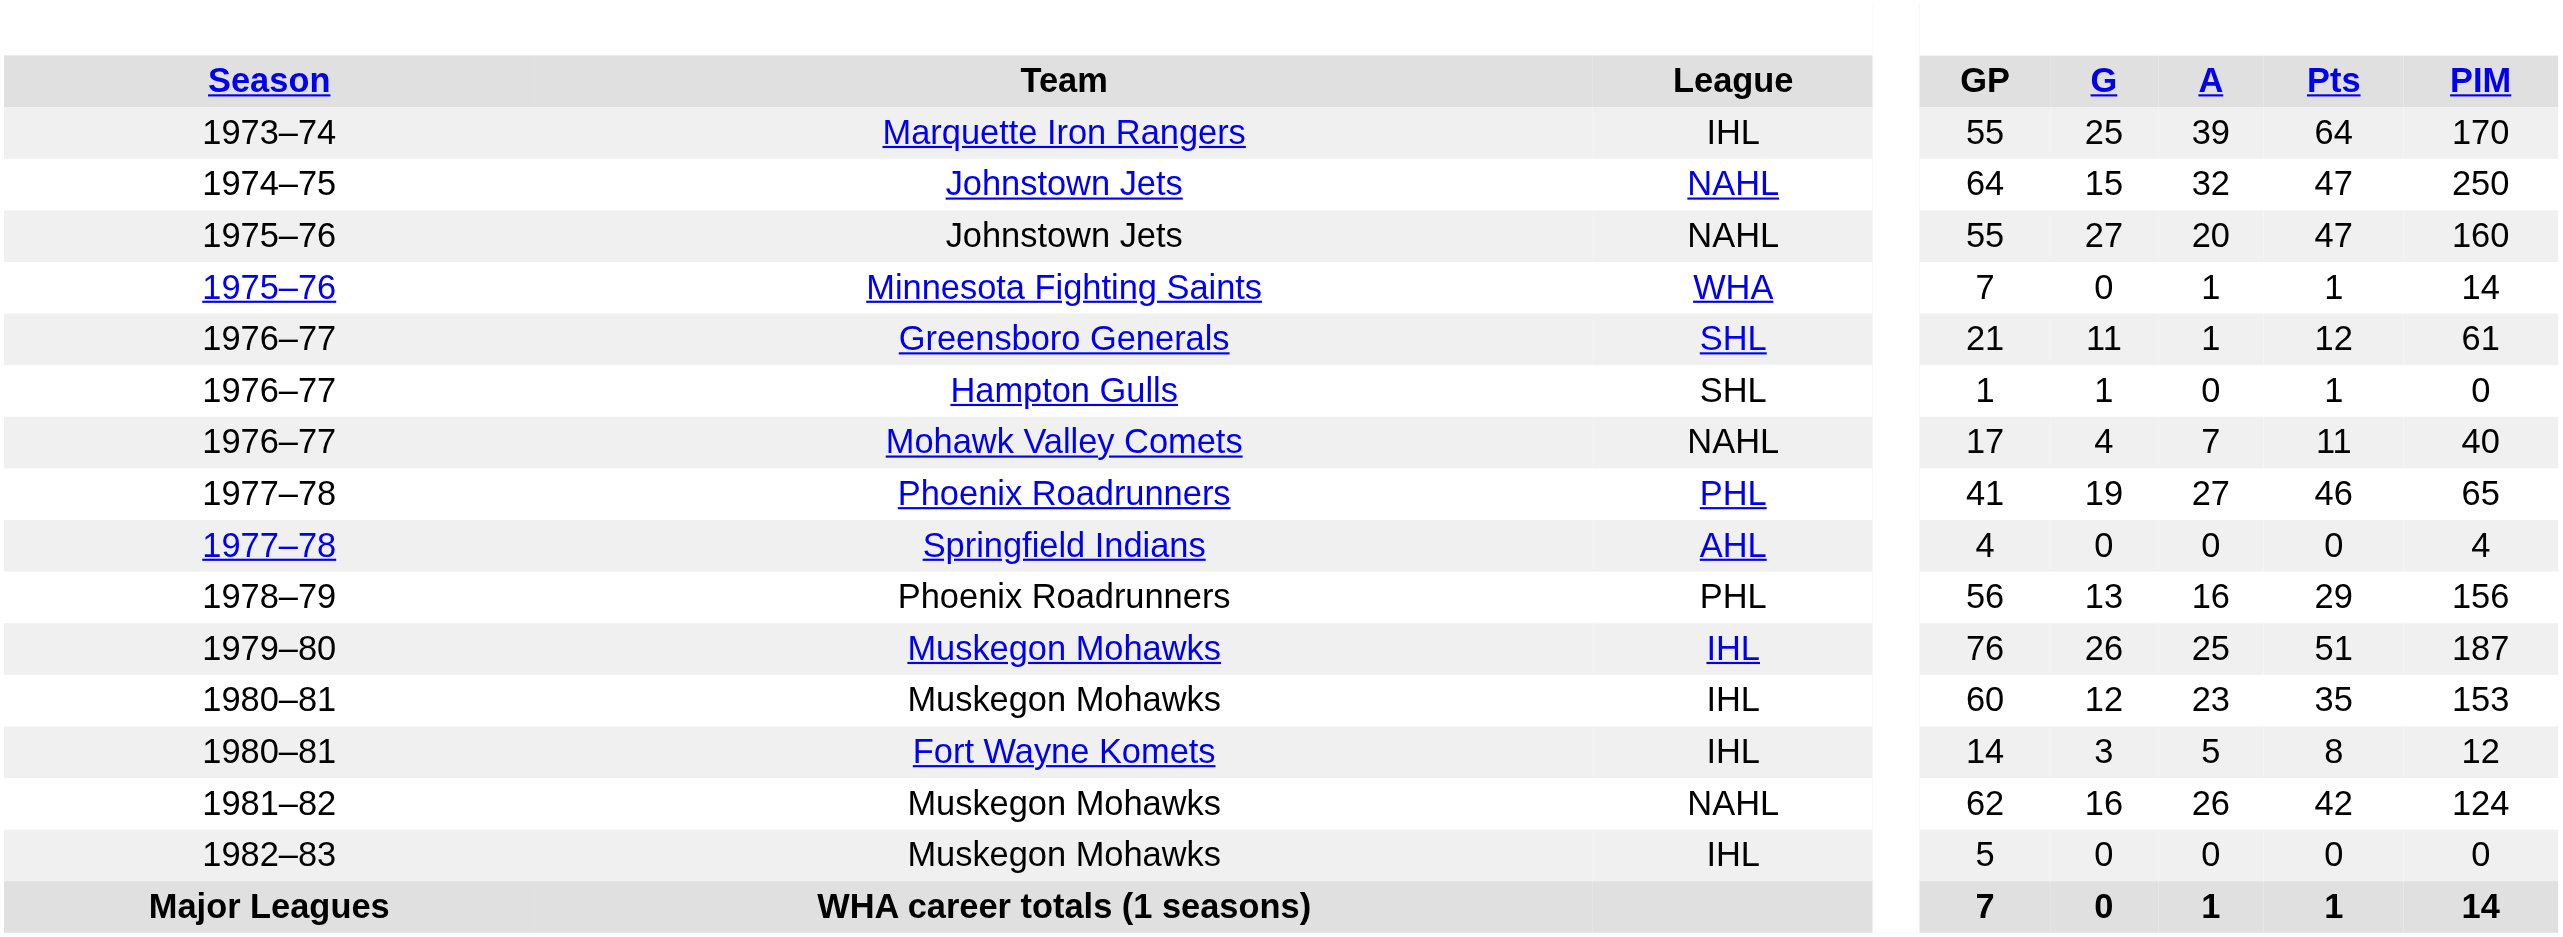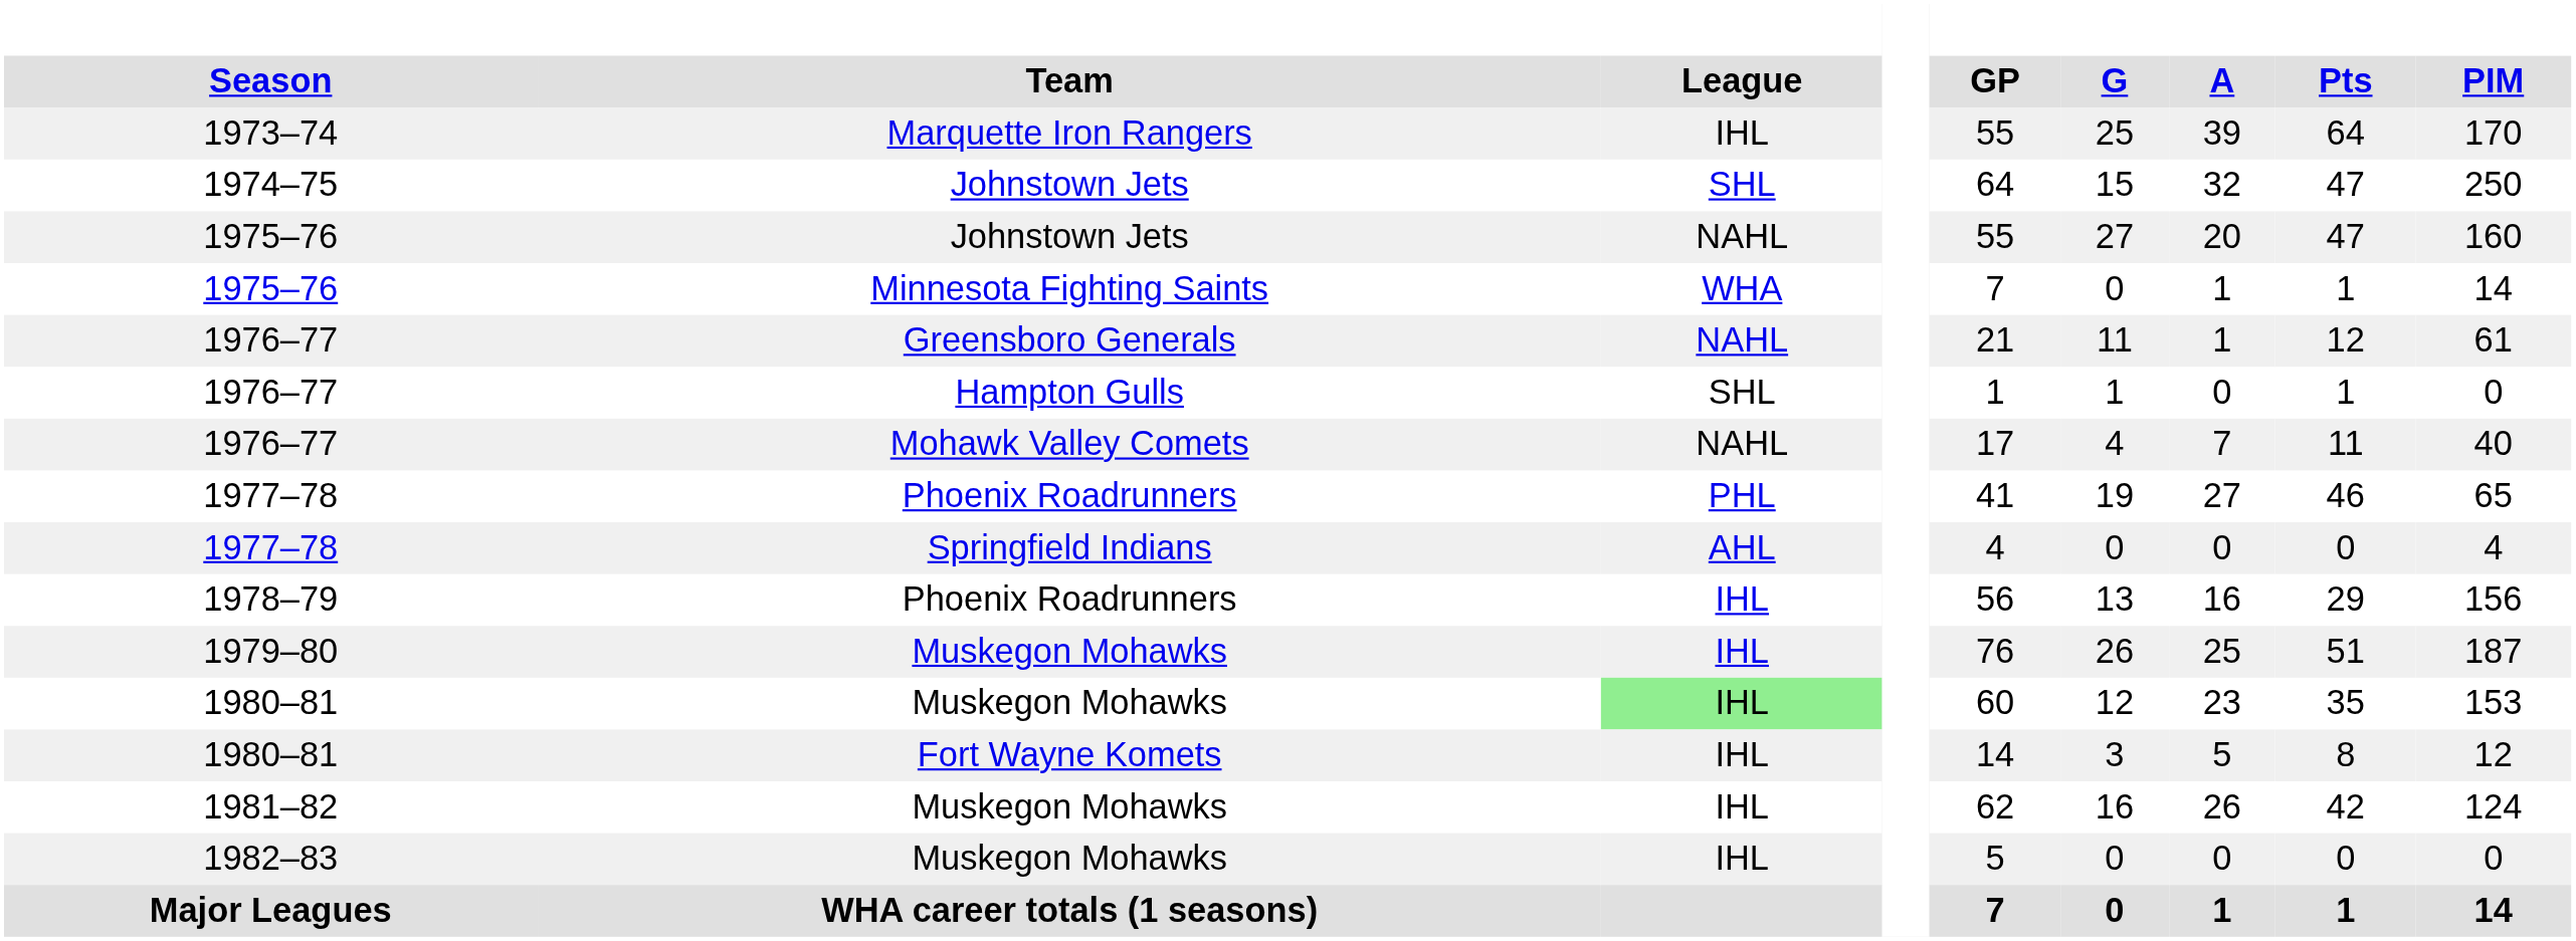 <table BORDER="0" CELLPADDING="3" CELLSPACING="0" width="75%">
 <tr bgcolor="#e0e0e0">
 <th colspan="3" bgcolor="#ffffff"> </th>
 <th rowspan="99" bgcolor="#ffffff"> </th>
 </tr>
 <tr bgcolor="#e0e0e0">
 <th><a href='#'>Season</a></th>
 <th>Team</th>
 <th>League</th>
 <th>GP</th>
 <th><a href='#'>G</a></th>
 <th><a href='#'>A</a></th>
 <th><a href='#'>Pts</a></th>
 <th><a href='#'>PIM</a></th>
 </tr>
 <tr ALIGN="center" bgcolor="#f0f0f0">
 <td>1973–74</td>
 <td><a href='#'>Marquette Iron Rangers</a></td>
 <td>IHL</td>
 <td>55</td>
 <td>25</td>
 <td>39</td>
 <td>64</td>
 <td>170</td>
 </tr>
 <tr ALIGN="center">
 <td>1974–75</td>
 <td><a href='#'>Johnstown Jets</a></td>
-<td><a href='#'>NAHL</a></td>
+<td><a href='#'>SHL</a></td>
 <td>64</td>
 <td>15</td>
 <td>32</td>
 <td>47</td>
 <td>250</td>
 </tr>
 <tr ALIGN="center" bgcolor="#f0f0f0">
 <td>1975–76</td>
 <td>Johnstown Jets</td>
 <td>NAHL</td>
 <td>55</td>
 <td>27</td>
 <td>20</td>
 <td>47</td>
 <td>160</td>
 </tr>
 <tr ALIGN="center">
 <td><a href='#'>1975–76</a></td>
 <td><a href='#'>Minnesota Fighting Saints</a></td>
 <td><a href='#'>WHA</a></td>
 <td>7</td>
 <td>0</td>
 <td>1</td>
 <td>1</td>
 <td>14</td>
 </tr>
 <tr ALIGN="center" bgcolor="#f0f0f0">
 <td>1976–77</td>
 <td><a href='#'>Greensboro Generals</a></td>
-<td><a href='#'>SHL</a></td>
+<td><a href='#'>NAHL</a></td>
 <td>21</td>
 <td>11</td>
 <td>1</td>
 <td>12</td>
 <td>61</td>
 </tr>
 <tr ALIGN="center">
 <td>1976–77</td>
 <td><a href='#'>Hampton Gulls</a></td>
 <td>SHL</td>
 <td>1</td>
 <td>1</td>
 <td>0</td>
 <td>1</td>
 <td>0</td>
 </tr>
 <tr ALIGN="center" bgcolor="#f0f0f0">
 <td>1976–77</td>
 <td><a href='#'>Mohawk Valley Comets</a></td>
 <td>NAHL</td>
 <td>17</td>
 <td>4</td>
 <td>7</td>
 <td>11</td>
 <td>40</td>
 </tr>
 <tr ALIGN="center">
 <td>1977–78</td>
 <td><a href='#'>Phoenix Roadrunners</a></td>
 <td><a href='#'>PHL</a></td>
 <td>41</td>
 <td>19</td>
 <td>27</td>
 <td>46</td>
 <td>65</td>
 </tr>
 <tr ALIGN="center" bgcolor="#f0f0f0">
 <td><a href='#'>1977–78</a></td>
 <td><a href='#'>Springfield Indians</a></td>
 <td><a href='#'>AHL</a></td>
 <td>4</td>
 <td>0</td>
 <td>0</td>
 <td>0</td>
 <td>4</td>
 </tr>
 <tr ALIGN="center">
 <td>1978–79</td>
 <td>Phoenix Roadrunners</td>
-<td>PHL</td>
+<td><a href='#'>IHL</a></td>
 <td>56</td>
 <td>13</td>
 <td>16</td>
 <td>29</td>
 <td>156</td>
 </tr>
 <tr ALIGN="center" bgcolor="#f0f0f0">
 <td>1979–80</td>
 <td><a href='#'>Muskegon Mohawks</a></td>
 <td><a href='#'>IHL</a></td>
 <td>76</td>
 <td>26</td>
 <td>25</td>
 <td>51</td>
 <td>187</td>
 </tr>
 <tr ALIGN="center">
 <td>1980–81</td>
 <td>Muskegon Mohawks</td>
-<td>IHL</td>
+<td style="background: lightgreen;">IHL</td>
 <td>60</td>
 <td>12</td>
 <td>23</td>
 <td>35</td>
 <td>153</td>
 </tr>
 <tr ALIGN="center" bgcolor="#f0f0f0">
 <td>1980–81</td>
 <td><a href='#'>Fort Wayne Komets</a></td>
 <td>IHL</td>
 <td>14</td>
 <td>3</td>
 <td>5</td>
 <td>8</td>
 <td>12</td>
 </tr>
 <tr ALIGN="center">
 <td>1981–82</td>
 <td>Muskegon Mohawks</td>
-<td>NAHL</td>
+<td>IHL</td>
 <td>62</td>
 <td>16</td>
 <td>26</td>
 <td>42</td>
 <td>124</td>
 </tr>
 <tr ALIGN="center" bgcolor="#f0f0f0">
 <td>1982–83</td>
 <td>Muskegon Mohawks</td>
 <td>IHL</td>
 <td>5</td>
 <td>0</td>
 <td>0</td>
 <td>0</td>
 <td>0</td>
 </tr>
 <tr style="background-color:#e0e0e0;">
 <th>Major Leagues</th>
 <th>WHA career totals (1 seasons)</th>
 <th></th>
 <th>7</th>
 <th>0</th>
 <th>1</th>
 <th>1</th>
 <th>14</th>
 </tr>
 </table>
